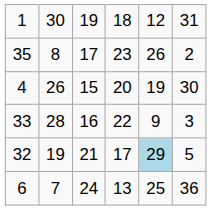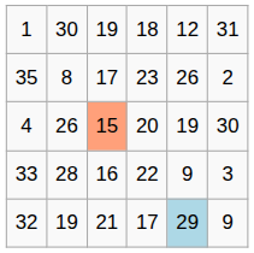 <table class="wikitable" style="margin-left:auto;margin-right:auto;text-align:center;width:12em;height:12em;table-layout:fixed;">
 <tr>
 <td>1</td>
 <td>30</td>
 <td>19</td>
 <td>18</td>
 <td>12</td>
 <td>31</td>
 </tr>
 <tr>
 <td>35</td>
 <td>8</td>
 <td>17</td>
 <td>23</td>
 <td>26</td>
 <td>2</td>
 </tr>
 <tr>
 <td>4</td>
 <td>26</td>
-<td>15</td>
+<td style="background: lightsalmon;">15</td>
 <td>20</td>
 <td>19</td>
 <td>30</td>
 </tr>
 <tr>
 <td>33</td>
 <td>28</td>
 <td>16</td>
 <td>22</td>
 <td>9</td>
 <td>3</td>
 </tr>
 <tr>
 <td>32</td>
 <td>19</td>
 <td>21</td>
 <td>17</td>
 <td style="background: lightblue;">29</td>
-<td>5</td>
-</tr>
-<tr>
-<td>6</td>
-<td>7</td>
-<td>24</td>
-<td>13</td>
-<td>25</td>
-<td>36</td>
+<td>9</td>
 </tr>
 </table>
